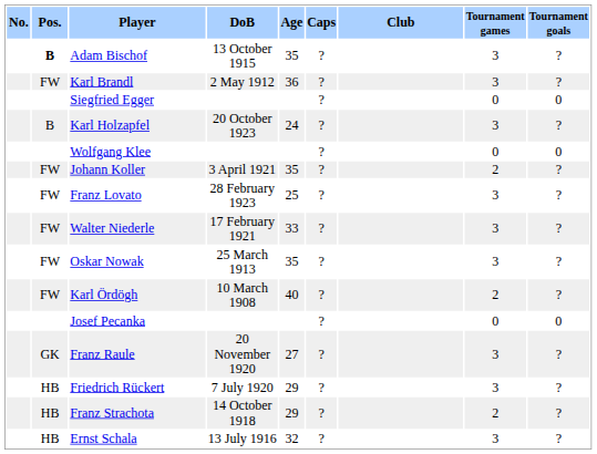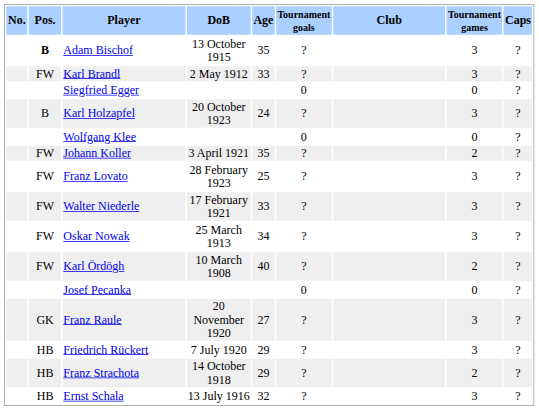 <table border="0" width="80%" style="border: 1px solid #999; background-color:#FFFFFF; text-align:center">
 <tr align="center" bgcolor="#AAD0FF">
 <th width=4%>No.</th>
 <th width=6%>Pos.</th>
 <th width=23%>Player</th>
 <th width=12%>DoB</th>
 <th width=4%>Age</th>
-<th width=4%>Caps</th>
+<th width=6%><small>Tournament<br>goals</small></th>
 <th width=21%>Club</th>
 <th width=6%><small>Tournament<br>games</small></th>
-<th width=6%><small>Tournament<br>goals</small></th>
+<th width=4%>Caps</th>
 </tr>
 <tr>
 <td></td>
 <td><strong>B</strong></td>
 <td align="left"><a href='#'>Adam Bischof</a></td>
 <td>13 October 1915</td>
 <td>35</td>
 <td>?</td>
 <td align="left"></td>
 <td>3</td>
 <td>?</td>
 </tr>
 <tr bgcolor="#EFEFEF">
 <td></td>
 <td>FW</td>
 <td align="left"><a href='#'>Karl Brandl</a></td>
 <td>2 May 1912</td>
-<td>36</td>
+<td>33</td>
 <td>?</td>
 <td align="left"></td>
 <td>3</td>
 <td>?</td>
 </tr>
 <tr>
 <td></td>
 <td></td>
 <td align="left"><a href='#'>Siegfried Egger</a></td>
 <td></td>
 <td></td>
-<td>?</td>
+<td>0</td>
 <td align="left"></td>
 <td>0</td>
-<td>0</td>
+<td>?</td>
 </tr>
 <tr bgcolor="#EFEFEF">
 <td></td>
 <td>B</td>
 <td align="left"><a href='#'>Karl Holzapfel</a></td>
 <td>20 October 1923</td>
 <td>24</td>
 <td>?</td>
 <td align="left"></td>
 <td>3</td>
 <td>?</td>
 </tr>
 <tr>
 <td></td>
 <td></td>
 <td align="left"><a href='#'>Wolfgang Klee</a></td>
 <td></td>
 <td></td>
-<td>?</td>
+<td>0</td>
 <td align="left"></td>
 <td>0</td>
-<td>0</td>
+<td>?</td>
 </tr>
 <tr bgcolor="#EFEFEF">
 <td></td>
 <td>FW</td>
 <td align="left"><a href='#'>Johann Koller</a></td>
 <td>3 April 1921</td>
 <td>35</td>
 <td>?</td>
 <td align="left"></td>
 <td>2</td>
 <td>?</td>
 </tr>
 <tr>
 <td></td>
 <td>FW</td>
 <td align="left"><a href='#'>Franz Lovato</a></td>
 <td>28 February 1923</td>
 <td>25</td>
 <td>?</td>
 <td align="left"></td>
 <td>3</td>
 <td>?</td>
 </tr>
 <tr bgcolor="#EFEFEF">
 <td></td>
 <td>FW</td>
 <td align="left"><a href='#'>Walter Niederle</a></td>
 <td>17 February 1921</td>
 <td>33</td>
 <td>?</td>
 <td align="left"></td>
 <td>3</td>
 <td>?</td>
 </tr>
 <tr>
 <td></td>
 <td>FW</td>
 <td align="left"><a href='#'>Oskar Nowak</a></td>
 <td>25 March 1913</td>
-<td>35</td>
+<td>34</td>
 <td>?</td>
 <td align="left"></td>
 <td>3</td>
 <td>?</td>
 </tr>
 <tr bgcolor="#EFEFEF">
 <td></td>
 <td>FW</td>
 <td align="left"><a href='#'>Karl Ördögh</a></td>
 <td>10 March 1908</td>
 <td>40</td>
 <td>?</td>
 <td align="left"></td>
 <td>2</td>
 <td>?</td>
 </tr>
 <tr>
 <td></td>
 <td></td>
 <td align="left"><a href='#'>Josef Pecanka</a></td>
 <td></td>
 <td></td>
-<td>?</td>
+<td>0</td>
 <td align="left"></td>
 <td>0</td>
-<td>0</td>
+<td>?</td>
 </tr>
 <tr bgcolor="#EFEFEF">
 <td></td>
 <td>GK</td>
 <td align="left"><a href='#'>Franz Raule</a></td>
 <td>20 November 1920</td>
 <td>27</td>
 <td>?</td>
 <td align="left"></td>
 <td>3</td>
 <td>?</td>
 </tr>
 <tr>
 <td></td>
 <td>HB</td>
 <td align="left"><a href='#'>Friedrich Rückert</a></td>
 <td>7 July 1920</td>
 <td>29</td>
 <td>?</td>
 <td align="left"></td>
 <td>3</td>
 <td>?</td>
 </tr>
 <tr bgcolor="#EFEFEF">
 <td></td>
 <td>HB</td>
 <td align="left"><a href='#'>Franz Strachota</a></td>
 <td>14 October 1918</td>
 <td>29</td>
 <td>?</td>
 <td align="left"></td>
 <td>2</td>
 <td>?</td>
 </tr>
 <tr>
 <td></td>
 <td>HB</td>
 <td align="left"><a href='#'>Ernst Schala</a></td>
 <td>13 July 1916</td>
 <td>32</td>
 <td>?</td>
 <td align="left"></td>
 <td>3</td>
 <td>?</td>
 </tr>
 </table>
